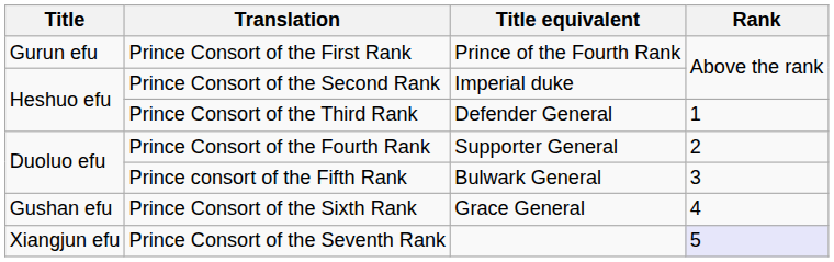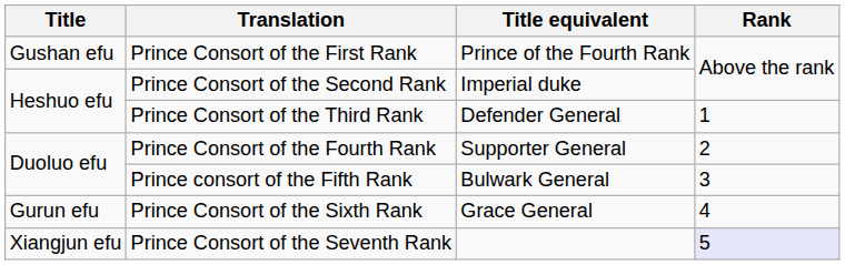 <table class="wikitable">
 <tr>
 <th>Title</th>
 <th>Translation</th>
 <th>Title equivalent</th>
 <th>Rank</th>
 </tr>
 <tr>
-<td>Gurun efu</td>
+<td>Gushan efu</td>
 <td>Prince Consort of the First Rank</td>
 <td>Prince of the Fourth Rank</td>
 <td rowspan="2">Above the rank</td>
 </tr>
 <tr>
 <td rowspan="2">Heshuo efu</td>
 <td>Prince Consort of the Second Rank</td>
 <td>Imperial duke</td>
 </tr>
 <tr>
 <td>Prince Consort of the Third Rank</td>
 <td>Defender General</td>
 <td>1</td>
 </tr>
 <tr>
 <td rowspan="2">Duoluo efu</td>
 <td>Prince Consort of the Fourth Rank</td>
 <td>Supporter General</td>
 <td>2</td>
 </tr>
 <tr>
 <td>Prince consort of the Fifth Rank</td>
 <td>Bulwark General</td>
 <td>3</td>
 </tr>
 <tr>
-<td>Gushan efu</td>
+<td>Gurun efu</td>
 <td>Prince Consort of the Sixth Rank</td>
 <td>Grace General</td>
 <td>4</td>
 </tr>
 <tr>
 <td>Xiangjun efu</td>
 <td>Prince Consort of the Seventh Rank</td>
 <td></td>
 <td style="background: lavender;">5</td>
 </tr>
 </table>
